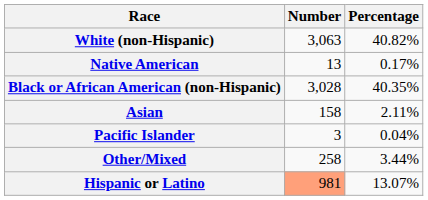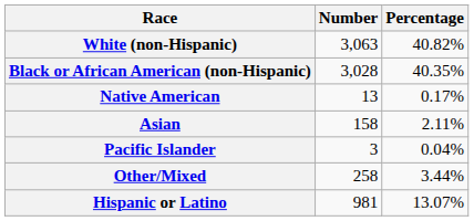 <table class="wikitable" style="text-align:right">
 <tr>
 <th scope="col">Race</th>
 <th scope="col">Number</th>
 <th scope="col">Percentage</th>
 </tr>
 <tr>
 <th scope="row"><a href='#'>White</a> (non-Hispanic)</th>
 <td>3,063</td>
 <td>40.82%</td>
 </tr>
 <tr>
+<th scope="row"><a href='#'>Black or African American</a> (non-Hispanic)</th>
+<td>3,028</td>
+<td>40.35%</td>
+</tr>
+<tr>
 <th scope="row"><a href='#'>Native American</a></th>
 <td>13</td>
 <td>0.17%</td>
-</tr>
-<tr>
-<th scope="row"><a href='#'>Black or African American</a> (non-Hispanic)</th>
-<td>3,028</td>
-<td>40.35%</td>
 </tr>
 <tr>
 <th scope="row"><a href='#'>Asian</a></th>
 <td>158</td>
 <td>2.11%</td>
 </tr>
 <tr>
 <th scope="row"><a href='#'>Pacific Islander</a></th>
 <td>3</td>
 <td>0.04%</td>
 </tr>
 <tr>
 <th scope="row"><a href='#'>Other/Mixed</a></th>
 <td>258</td>
 <td>3.44%</td>
 </tr>
 <tr>
 <th scope="row"><a href='#'>Hispanic</a> or <a href='#'>Latino</a></th>
-<td style="background: lightsalmon;">981</td>
+<td>981</td>
 <td>13.07%</td>
 </tr>
 </table>
